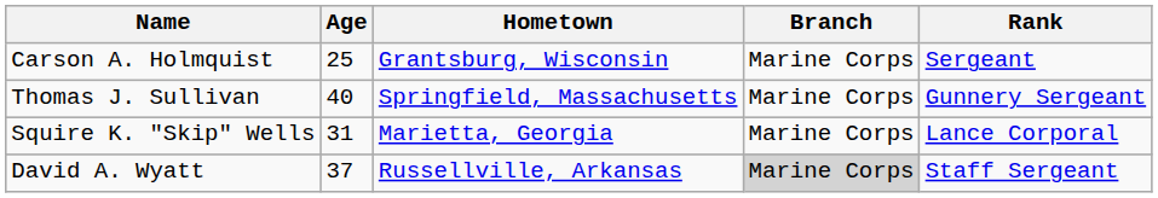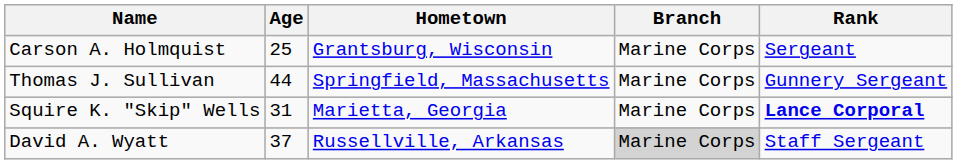 <table class="wikitable" style="font-size: 95%;">
 <tr>
 <th>Name</th>
 <th>Age</th>
 <th>Hometown</th>
 <th>Branch</th>
 <th>Rank</th>
 </tr>
 <tr>
 <td>Carson A. Holmquist</td>
 <td>25</td>
 <td><a href='#'>Grantsburg, Wisconsin</a></td>
 <td>Marine Corps</td>
 <td><a href='#'>Sergeant</a></td>
 </tr>
 <tr>
 <td>Thomas J. Sullivan</td>
-<td>40</td>
+<td>44</td>
 <td><a href='#'>Springfield, Massachusetts</a></td>
 <td>Marine Corps</td>
 <td><a href='#'>Gunnery Sergeant</a></td>
 </tr>
 <tr>
 <td>Squire K. "Skip" Wells</td>
 <td>31</td>
 <td><a href='#'>Marietta, Georgia</a></td>
 <td>Marine Corps</td>
-<td><a href='#'>Lance Corporal</a></td>
+<td><strong><a href='#'>Lance Corporal</a></strong></td>
 </tr>
 <tr>
 <td>David A. Wyatt</td>
 <td>37</td>
 <td><a href='#'>Russellville, Arkansas</a></td>
 <td style="background: lightgrey;">Marine Corps</td>
 <td><a href='#'>Staff Sergeant</a></td>
 </tr>
 </table>
